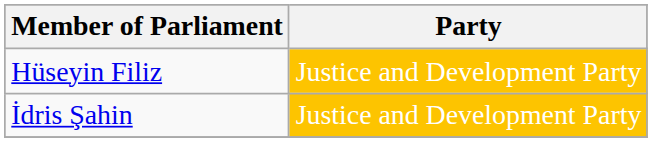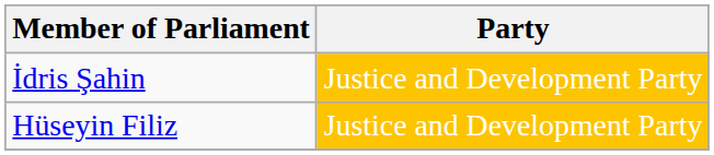 <table class="wikitable">
 <tr>
 <th>Member of Parliament</th>
 <th>Party</th>
 </tr>
 <tr>
-<td><a href='#'>Hüseyin Filiz</a></td>
+<td><a href='#'>İdris Şahin</a></td>
 <td style="background:#FDC400; color:white">Justice and Development Party</td>
 </tr>
 <tr>
-<td><a href='#'>İdris Şahin</a></td>
+<td><a href='#'>Hüseyin Filiz</a></td>
 <td style="background:#FDC400; color:white">Justice and Development Party</td>
 </tr>
 <tr>
 </tr>
 </table>
